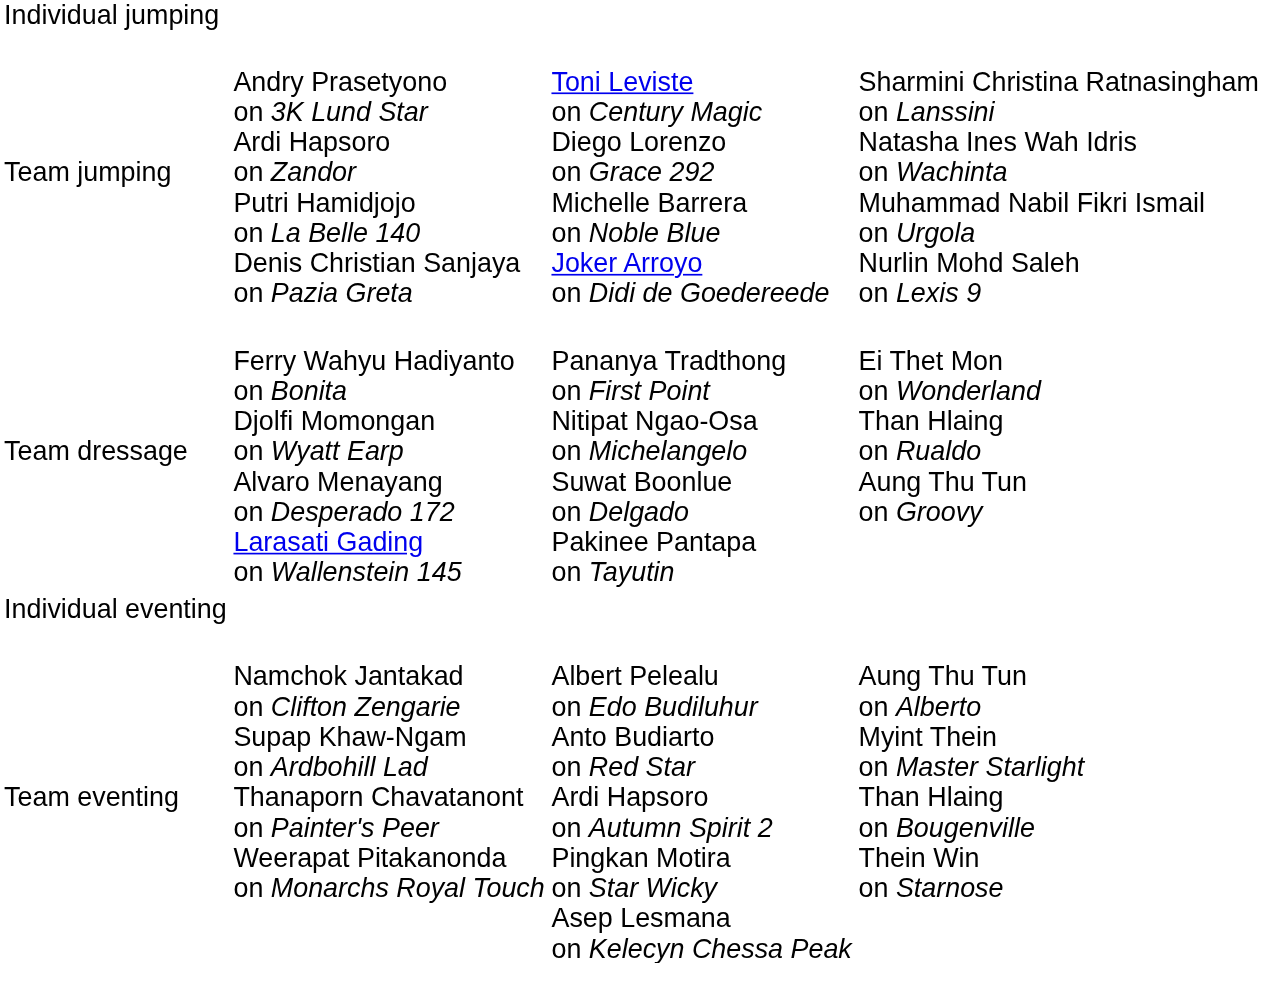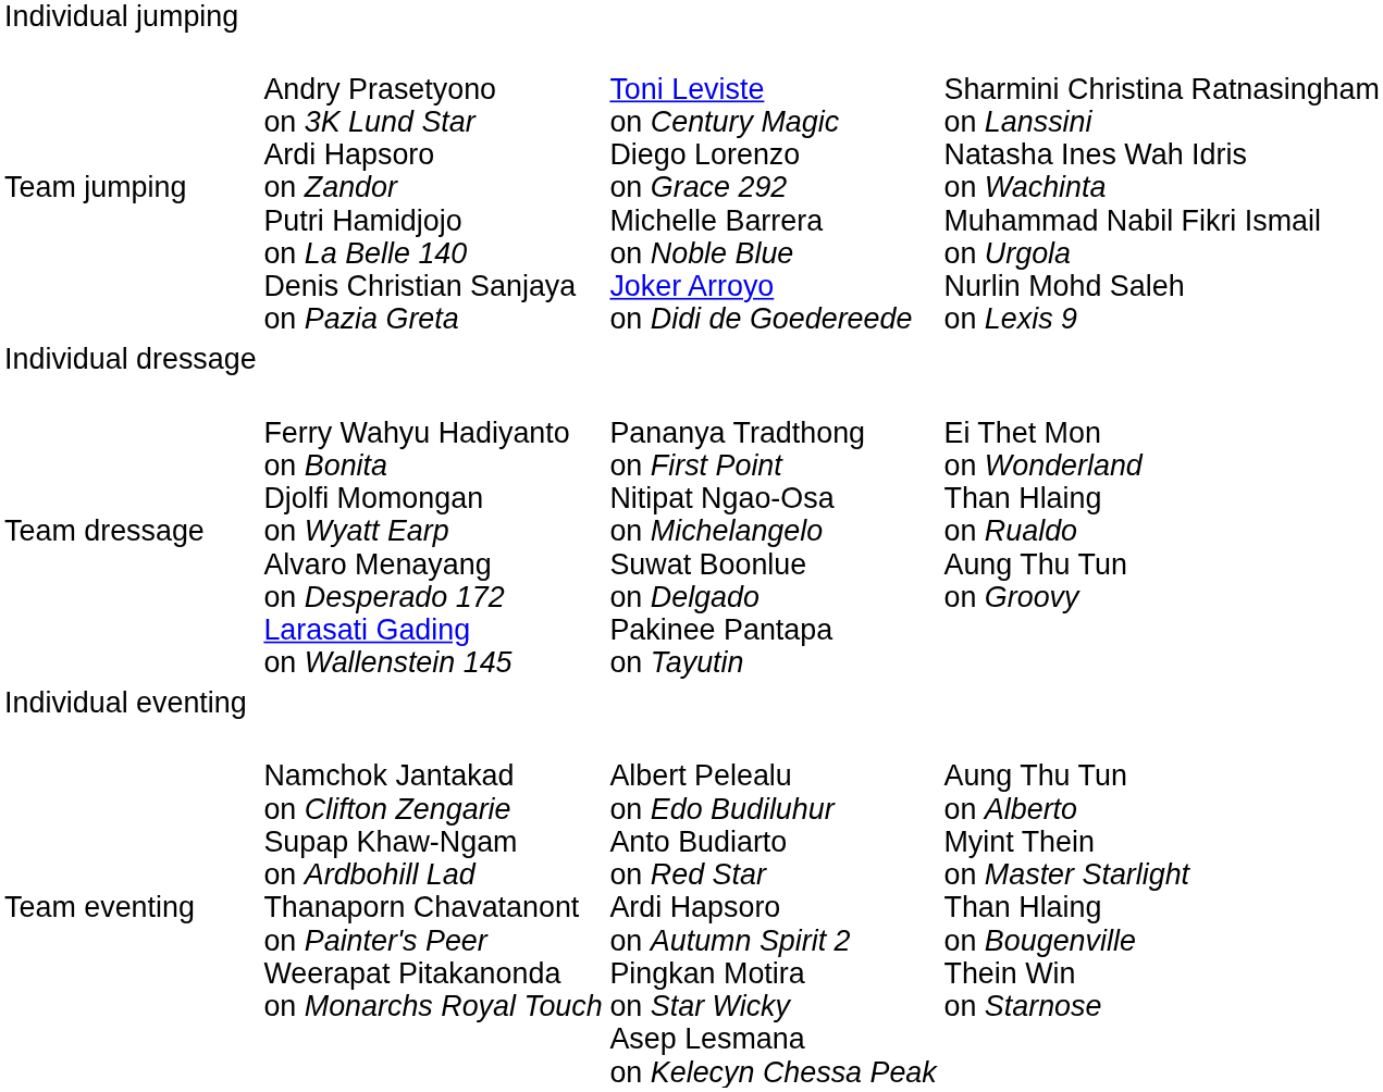 <table>
 <tr>
 <td>Individual jumping</td>
 <td></td>
 <td></td>
 <td></td>
 </tr>
 <tr>
 <td>Team jumping</td>
 <td><br>Andry Prasetyono<br>on <em>3K Lund Star</em><br>Ardi Hapsoro<br>on <em>Zandor</em><br>Putri Hamidjojo<br>on <em>La Belle 140</em><br>Denis Christian Sanjaya<br>on <em>Pazia Greta</em></td>
 <td nowrap=true><br><a href='#'>Toni Leviste</a><br>on <em>Century Magic</em><br>Diego Lorenzo<br>on <em>Grace 292</em><br>Michelle Barrera<br>on <em>Noble Blue</em><br><a href='#'>Joker Arroyo</a><br>on <em>Didi de Goedereede</em></td>
 <td nowrap=true><br>Sharmini Christina Ratnasingham<br>on <em>Lanssini</em><br>Natasha Ines Wah Idris<br>on <em>Wachinta</em><br>Muhammad Nabil Fikri Ismail<br>on <em>Urgola</em><br>Nurlin  Mohd Saleh<br>on <em>Lexis 9</em></td>
+</tr>
+<tr>
+<td>Individual dressage</td>
+<td></td>
+<td></td>
+<td></td>
 </tr>
 <tr>
 <td>Team dressage</td>
 <td><br>Ferry Wahyu Hadiyanto<br>on <em>Bonita</em><br>Djolfi Momongan<br>on <em>Wyatt Earp</em><br>Alvaro Menayang<br>on <em>Desperado 172</em><br><a href='#'>Larasati Gading</a><br>on <em>Wallenstein 145</em></td>
 <td><br>Pananya Tradthong<br>on <em>First Point</em><br>Nitipat Ngao-Osa<br>on <em>Michelangelo</em><br>Suwat Boonlue<br>on <em>Delgado</em><br>Pakinee Pantapa<br>on <em>Tayutin</em></td>
 <td valign=top><br>Ei Thet Mon<br>on <em>Wonderland</em><br>Than Hlaing<br>on <em>Rualdo</em><br>Aung Thu Tun<br>on <em>Groovy</em></td>
 </tr>
 <tr>
 <td>Individual eventing</td>
 <td></td>
 <td></td>
 <td></td>
 </tr>
 <tr>
 <td>Team eventing</td>
 <td valign=top nowrap=true><br>Namchok Jantakad<br>on <em>Clifton Zengarie</em><br>Supap Khaw-Ngam<br>on <em>Ardbohill Lad</em><br>Thanaporn Chavatanont<br>on <em>Painter's Peer</em><br>Weerapat Pitakanonda<br>on <em>Monarchs Royal Touch</em></td>
 <td nowrap><br>Albert Pelealu<br>on <em>Edo Budiluhur</em><br>Anto Budiarto<br>on <em>Red Star</em><br>Ardi Hapsoro<br>on <em>Autumn Spirit 2</em><br>Pingkan Motira<br>on <em>Star Wicky</em><br>Asep Lesmana<br>on <em>Kelecyn Chessa Peak</em></td>
 <td valign=top><br>Aung Thu Tun<br>on <em>Alberto</em><br>Myint Thein<br>on <em>Master Starlight</em><br>Than Hlaing<br>on <em>Bougenville</em><br>Thein Win<br>on <em>Starnose</em></td>
 </tr>
 </table>
